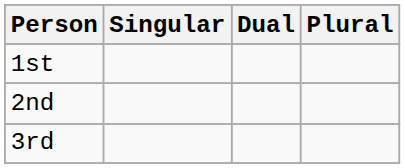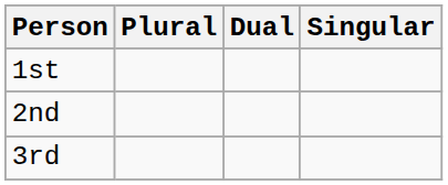 <table class="wikitable">
 <tr>
 <th>Person</th>
+<th>Plural</th>
+<th>Dual</th>
 <th>Singular</th>
-<th>Dual</th>
-<th>Plural</th>
 </tr>
 <tr>
 <td>1st</td>
 <td></td>
 <td></td>
 <td></td>
 </tr>
 <tr>
 <td>2nd</td>
 <td></td>
 <td></td>
 <td></td>
 </tr>
 <tr>
 <td>3rd</td>
 <td></td>
 <td></td>
 <td></td>
 </tr>
 </table>
